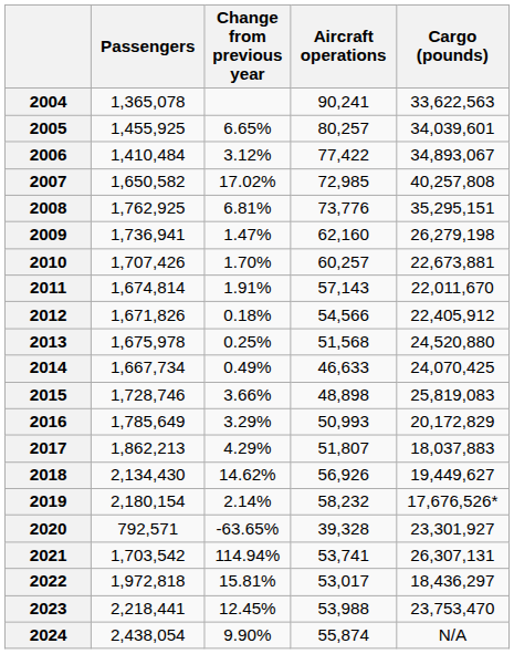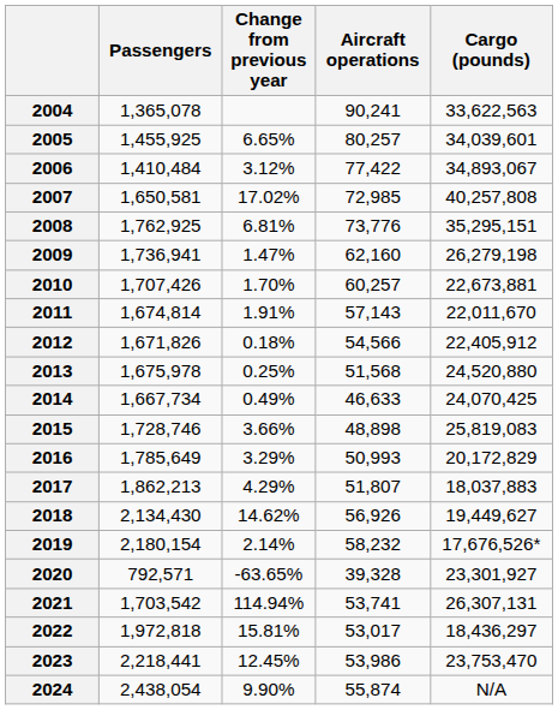 <table class="wikitable" style="border-collapse:collapse;text-align:center" width= align=>
 <tr>
 <th style="width:75px"></th>
 <th style="width:100px">Passengers</th>
 <th style="width:75px">Change from previous year</th>
 <th style="width:93px">Aircraft operations</th>
 <th style="width:100px">Cargo<br>(pounds)</th>
 </tr>
 <tr>
 <th>2004</th>
 <td>1,365,078</td>
 <td></td>
 <td>90,241</td>
 <td>33,622,563</td>
 </tr>
 <tr>
 <th>2005</th>
 <td>1,455,925</td>
 <td> 6.65%</td>
 <td>80,257</td>
 <td>34,039,601</td>
 </tr>
 <tr>
 <th>2006</th>
 <td>1,410,484</td>
 <td> 3.12%</td>
 <td>77,422</td>
 <td>34,893,067</td>
 </tr>
 <tr>
 <th>2007</th>
-<td>1,650,582</td>
+<td>1,650,581</td>
 <td> 17.02%</td>
 <td>72,985</td>
 <td>40,257,808</td>
 </tr>
 <tr>
 <th>2008</th>
 <td>1,762,925</td>
 <td> 6.81%</td>
 <td>73,776</td>
 <td>35,295,151</td>
 </tr>
 <tr>
 <th>2009</th>
 <td>1,736,941</td>
 <td> 1.47%</td>
 <td>62,160</td>
 <td>26,279,198</td>
 </tr>
 <tr>
 <th>2010</th>
 <td>1,707,426</td>
 <td> 1.70%</td>
 <td>60,257</td>
 <td>22,673,881</td>
 </tr>
 <tr>
 <th>2011</th>
 <td>1,674,814</td>
 <td> 1.91%</td>
 <td>57,143</td>
 <td>22,011,670</td>
 </tr>
 <tr>
 <th>2012</th>
 <td>1,671,826</td>
 <td> 0.18%</td>
 <td>54,566</td>
 <td>22,405,912</td>
 </tr>
 <tr>
 <th>2013</th>
 <td>1,675,978</td>
 <td> 0.25%</td>
 <td>51,568</td>
 <td>24,520,880</td>
 </tr>
 <tr>
 <th>2014</th>
 <td>1,667,734</td>
 <td> 0.49%</td>
 <td>46,633</td>
 <td>24,070,425</td>
 </tr>
 <tr>
 <th>2015</th>
 <td>1,728,746</td>
 <td> 3.66%</td>
 <td>48,898</td>
 <td>25,819,083</td>
 </tr>
 <tr>
 <th>2016</th>
 <td>1,785,649</td>
 <td> 3.29%</td>
 <td>50,993</td>
 <td>20,172,829</td>
 </tr>
 <tr>
 <th>2017</th>
 <td>1,862,213</td>
 <td> 4.29%</td>
 <td>51,807</td>
 <td>18,037,883</td>
 </tr>
 <tr>
 <th>2018</th>
 <td>2,134,430</td>
 <td> 14.62%</td>
 <td>56,926</td>
 <td>19,449,627</td>
 </tr>
 <tr>
 <th>2019</th>
 <td>2,180,154</td>
 <td> 2.14%</td>
 <td>58,232</td>
 <td>17,676,526*</td>
 </tr>
 <tr>
 <th>2020</th>
 <td>792,571</td>
 <td> -63.65%</td>
 <td>39,328</td>
 <td>23,301,927</td>
 </tr>
 <tr>
 <th>2021</th>
 <td>1,703,542</td>
 <td> 114.94%</td>
 <td>53,741</td>
 <td>26,307,131</td>
 </tr>
 <tr>
 <th>2022</th>
 <td>1,972,818</td>
 <td> 15.81%</td>
 <td>53,017</td>
 <td>18,436,297</td>
 </tr>
 <tr>
 <th>2023</th>
 <td>2,218,441</td>
 <td> 12.45%</td>
-<td>53,988</td>
+<td>53,986</td>
 <td>23,753,470</td>
 </tr>
 <tr>
 <th>2024</th>
 <td>2,438,054</td>
 <td> 9.90%</td>
 <td>55,874</td>
 <td>N/A</td>
 </tr>
 </table>
